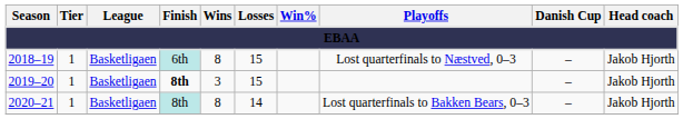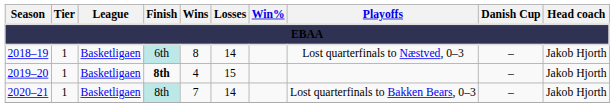 <table class="wikitable sortable plainrowheaders" style="text-align:center; font-size:90%" summary="Season (sortable), Team, Conference, Conference finish (sortable), Division, Division finish (sortable), Wins (sortable), Losses (sortable), Win% (sortable), GB (sortable), Playoffs, Awards and Head coach">
 <tr>
 <th scope="col">Season</th>
 <th scope="col">Tier</th>
 <th scope="col">League</th>
 <th scope="col">Finish</th>
 <th scope="col">Wins</th>
 <th scope="col">Losses</th>
 <th scope="col"><a href='#'>Win%</a></th>
 <th scope="col" class="unsortable"><a href='#'>Playoffs</a></th>
 <th scope="col" class="unsortable">Danish Cup</th>
 <th scope="col">Head coach</th>
 </tr>
 <tr class="sortbottom">
 <td colspan="13" class="unsortable" align="center" style="border:2px solid #DEDEDE; background-color:#2F3253"><span><strong>EBAA</strong></span></td>
 </tr>
 <tr>
 <td><a href='#'>2018–19</a></td>
 <td>1</td>
 <td><a href='#'>Basketligaen</a></td>
 <td style="background:#bce8e8">6th</td>
 <td>8</td>
-<td>15</td>
+<td>14</td>
 <td></td>
 <td>Lost quarterfinals to <a href='#'> Næstved</a>, 0–3</td>
 <td>–</td>
 <td>Jakob Hjorth</td>
 </tr>
 <tr>
 <td><a href='#'>2019–20</a></td>
 <td>1</td>
 <td><a href='#'>Basketligaen</a></td>
 <td><strong>8th</strong></td>
-<td>3</td>
+<td>4</td>
 <td>15</td>
 <td></td>
 <td></td>
 <td>–</td>
 <td>Jakob Hjorth</td>
 </tr>
 <tr>
 <td><a href='#'>2020–21</a></td>
 <td>1</td>
 <td><a href='#'>Basketligaen</a></td>
 <td style="background:#bce8e8">8th</td>
-<td>8</td>
+<td>7</td>
 <td>14</td>
 <td></td>
 <td>Lost quarterfinals to <a href='#'>Bakken Bears</a>, 0–3</td>
 <td>–</td>
 <td>Jakob Hjorth</td>
 </tr>
 <tr>
 </tr>
 </table>
